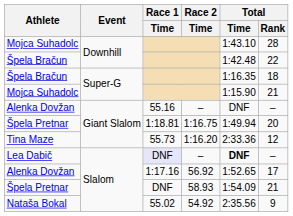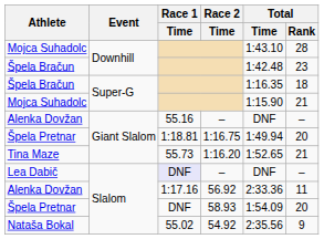 <table class="wikitable" style="font-size:90%">
 <tr>
 <th rowspan="2">Athlete</th>
 <th rowspan="2">Event</th>
 <th>Race 1</th>
 <th>Race 2</th>
 <th colspan="2">Total</th>
 </tr>
 <tr>
 <th>Time</th>
 <th>Time</th>
 <th>Time</th>
 <th>Rank</th>
 </tr>
 <tr>
 <td><a href='#'>Mojca Suhadolc</a></td>
 <td rowspan="2">Downhill</td>
 <td colspan="2" bgcolor="wheat"></td>
 <td align="center">1:43.10</td>
 <td align="center">28</td>
 </tr>
 <tr>
 <td><a href='#'>Špela Bračun</a></td>
 <td colspan="2" bgcolor="wheat"></td>
 <td align="center">1:42.48</td>
-<td align="center">22</td>
+<td align="center">23</td>
 </tr>
 <tr>
 <td><a href='#'>Špela Bračun</a></td>
 <td rowspan="2">Super-G</td>
 <td colspan="2" bgcolor="wheat"></td>
 <td align="center">1:16.35</td>
 <td align="center">18</td>
 </tr>
 <tr>
 <td><a href='#'>Mojca Suhadolc</a></td>
 <td colspan="2" bgcolor="wheat"></td>
 <td align="center">1:15.90</td>
 <td align="center">21</td>
 </tr>
 <tr>
 <td><a href='#'>Alenka Dovžan</a></td>
 <td rowspan="3">Giant Slalom</td>
 <td align="center">55.16</td>
 <td align="center">–</td>
 <td align="center">DNF</td>
 <td align="center">–</td>
 </tr>
 <tr>
 <td><a href='#'>Špela Pretnar</a></td>
 <td align="center">1:18.81</td>
 <td align="center">1:16.75</td>
 <td align="center">1:49.94</td>
 <td align="center">20</td>
 </tr>
 <tr>
 <td><a href='#'>Tina Maze</a></td>
 <td align="center">55.73</td>
 <td align="center">1:16.20</td>
-<td align="center">2:33.36</td>
-<td align="center">12</td>
+<td align="center">1:52.65</td>
+<td align="center">21</td>
 </tr>
 <tr>
 <td><a href='#'>Lea Dabič</a></td>
 <td rowspan="4">Slalom</td>
 <td align="center" style="background: lavender;">DNF</td>
 <td align="center">–</td>
-<td align="center"><strong>DNF</strong></td>
+<td align="center">DNF</td>
 <td align="center">–</td>
 </tr>
 <tr>
 <td><a href='#'>Alenka Dovžan</a></td>
 <td align="center">1:17.16</td>
 <td align="center">56.92</td>
-<td align="center">1:52.65</td>
-<td align="center">17</td>
+<td align="center">2:33.36</td>
+<td align="center">11</td>
 </tr>
 <tr>
 <td><a href='#'>Špela Pretnar</a></td>
 <td align="center">DNF</td>
 <td align="center">58.93</td>
 <td align="center">1:54.09</td>
-<td align="center">21</td>
+<td align="center">20</td>
 </tr>
 <tr>
 <td><a href='#'>Nataša Bokal</a></td>
 <td align="center">55.02</td>
 <td align="center">54.92</td>
 <td align="center">2:35.56</td>
 <td align="center">9</td>
 </tr>
 </table>
